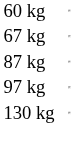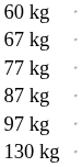 <table>
 <tr>
 <td>60 kg</td>
 <td></td>
 <td></td>
 <td><hr></td>
 </tr>
 <tr>
 <td>67 kg</td>
+<td></td>
+<td></td>
+<td><hr></td>
+</tr>
+<tr>
+<td>77 kg</td>
 <td></td>
 <td></td>
 <td><hr></td>
 </tr>
 <tr>
 <td>87 kg</td>
 <td></td>
 <td></td>
 <td><hr></td>
 </tr>
 <tr>
 <td>97 kg</td>
 <td></td>
 <td></td>
 <td><hr></td>
 </tr>
 <tr>
 <td>130 kg</td>
 <td></td>
 <td></td>
 <td><hr></td>
 </tr>
 </table>
